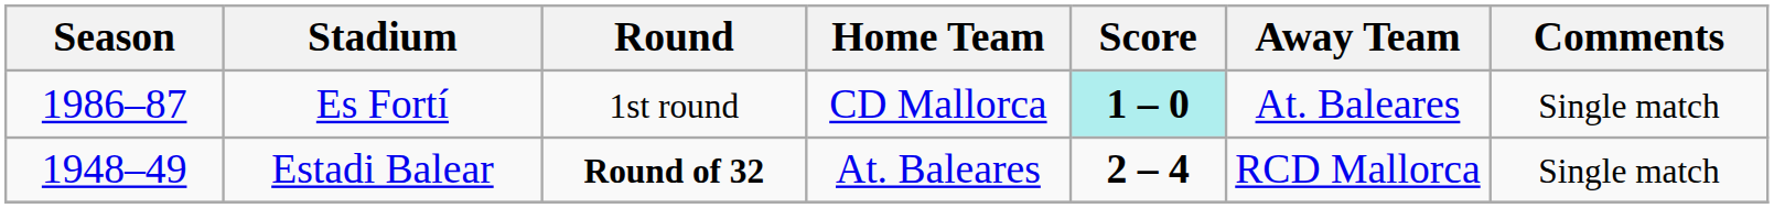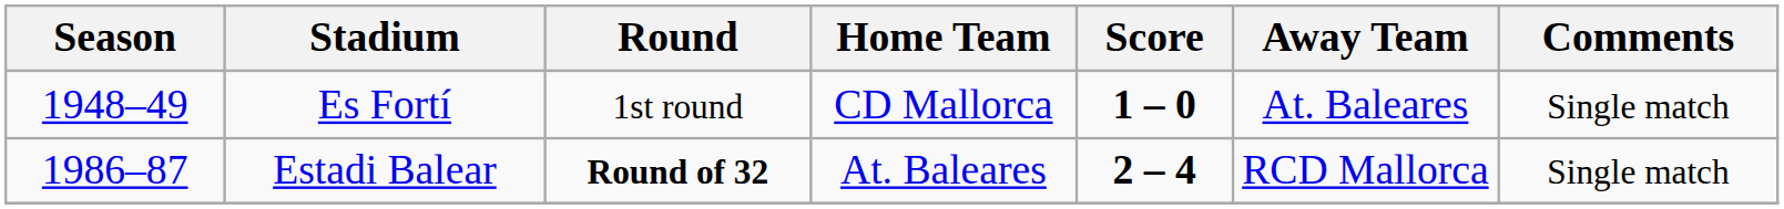 <table class="wikitable" style="text-align: center">
 <tr>
 <th>Season</th>
 <th>Stadium</th>
 <th>Round</th>
 <th width=15%>Home Team</th>
 <th>Score</th>
 <th width=15%>Away Team</th>
 <th>Comments</th>
 </tr>
 <tr>
-<td><a href='#'>1986–87</a></td>
+<td><a href='#'>1948–49</a></td>
 <td><a href='#'>Es Fortí</a></td>
 <td><small>1st round</small></td>
 <td><a href='#'>CD Mallorca</a></td>
-<td style="background: paleturquoise;"><strong>1 – 0</strong></td>
+<td><strong>1 – 0</strong></td>
 <td><a href='#'>At. Baleares</a></td>
 <td><small>Single match</small></td>
 </tr>
 <tr>
-<td><a href='#'>1948–49</a></td>
+<td><a href='#'>1986–87</a></td>
 <td><a href='#'>Estadi Balear</a></td>
 <td><strong><small>Round of 32</small></strong></td>
 <td><a href='#'>At. Baleares</a></td>
 <td><strong>2 – 4</strong></td>
 <td><a href='#'>RCD Mallorca</a></td>
 <td><small>Single match</small></td>
 </tr>
 <tr>
 </tr>
 </table>
